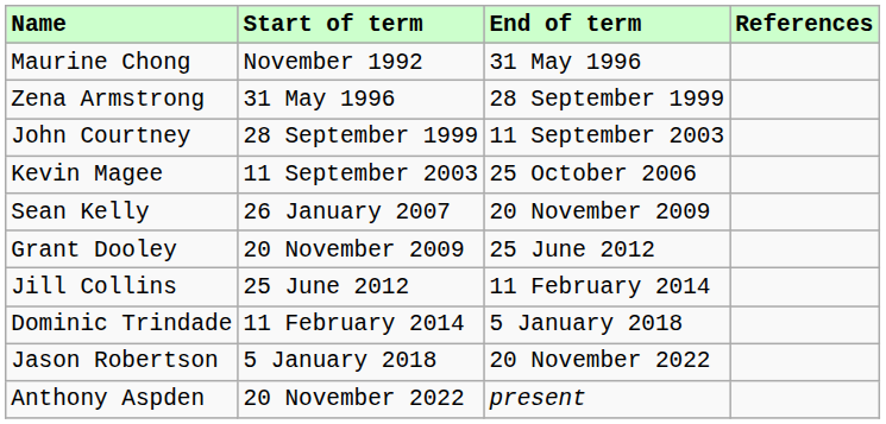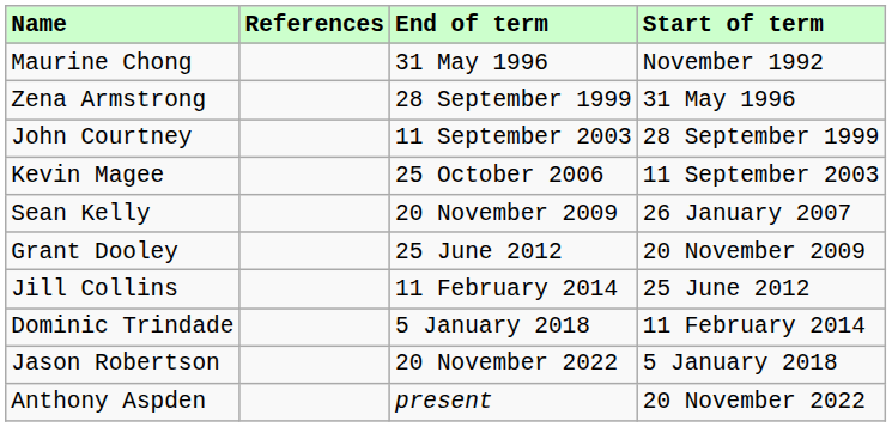 <table border="1" class="wikitable">
 <tr style="background-color:#cfc;">
 <td><strong>Name</strong></td>
+<td><strong>References</strong></td>
+<td><strong>End of term</strong></td>
 <td><strong>Start of term</strong></td>
-<td><strong>End of term</strong></td>
-<td><strong>References</strong></td>
 </tr>
 <tr>
 <td>Maurine Chong</td>
+<td></td>
+<td>31 May 1996</td>
 <td>November 1992</td>
-<td>31 May 1996</td>
-<td></td>
 </tr>
 <tr>
 <td>Zena Armstrong</td>
+<td></td>
+<td>28 September 1999</td>
 <td>31 May 1996</td>
-<td>28 September 1999</td>
-<td></td>
 </tr>
 <tr>
 <td>John Courtney</td>
+<td></td>
+<td>11 September 2003</td>
 <td>28 September 1999</td>
-<td>11 September 2003</td>
-<td></td>
 </tr>
 <tr>
 <td>Kevin Magee</td>
+<td></td>
+<td>25 October 2006</td>
 <td>11 September 2003</td>
-<td>25 October 2006</td>
-<td></td>
 </tr>
 <tr>
 <td>Sean Kelly</td>
+<td></td>
+<td>20 November 2009</td>
 <td>26 January 2007</td>
-<td>20 November 2009</td>
-<td></td>
 </tr>
 <tr>
 <td>Grant Dooley</td>
+<td></td>
+<td>25 June 2012</td>
 <td>20 November 2009</td>
-<td>25 June 2012</td>
-<td></td>
 </tr>
 <tr>
 <td>Jill Collins</td>
+<td></td>
+<td>11 February 2014</td>
 <td>25 June 2012</td>
-<td>11 February 2014</td>
-<td></td>
 </tr>
 <tr>
 <td>Dominic Trindade</td>
+<td></td>
+<td>5 January 2018</td>
 <td>11 February 2014</td>
-<td>5 January 2018</td>
-<td></td>
 </tr>
 <tr>
 <td>Jason Robertson</td>
+<td></td>
+<td>20 November 2022</td>
 <td>5 January 2018</td>
-<td>20 November 2022</td>
-<td></td>
 </tr>
 <tr>
 <td>Anthony Aspden</td>
+<td></td>
+<td><em>present</em></td>
 <td>20 November 2022</td>
-<td><em>present</em></td>
-<td></td>
 </tr>
 </table>
